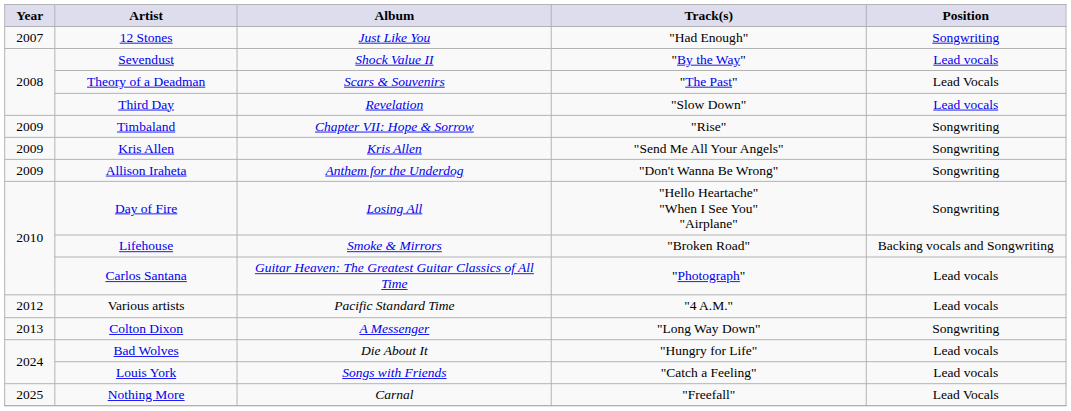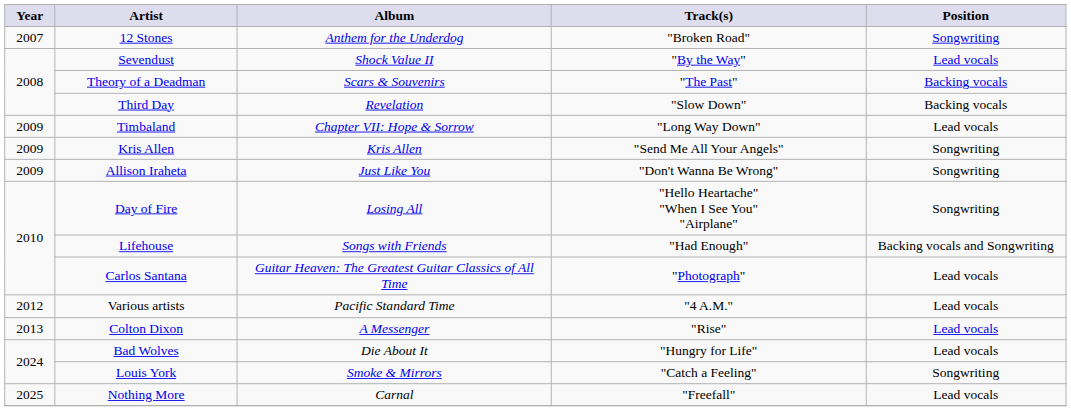 <table class="wikitable sortable" style="font-size:96%; text-align:center; margin: 6px;">
 <tr>
 <th style="background:#dde; width:50px;">Year</th>
 <th style="background:#dde; width:200px;">Artist</th>
 <th style="background:#dde; width:350px;">Album</th>
 <th style="background:#dde; width:350px;">Track(s)</th>
 <th style="background:#dde; width:220px;">Position</th>
 </tr>
 <tr>
 <td>2007</td>
 <td><a href='#'>12 Stones</a></td>
-<td><em><a href='#'>Just Like You</a></em></td>
-<td>"Had Enough"</td>
+<td><em><a href='#'>Anthem for the Underdog</a></em></td>
+<td>"Broken Road"</td>
 <td><a href='#'>Songwriting</a></td>
 </tr>
 <tr>
 <td rowspan=3>2008</td>
 <td><a href='#'>Sevendust</a></td>
 <td><em><a href='#'>Shock Value II</a></em></td>
 <td>"<a href='#'>By the Way</a>"</td>
 <td><a href='#'>Lead vocals</a></td>
 </tr>
 <tr>
 <td><a href='#'>Theory of a Deadman</a></td>
 <td><em><a href='#'>Scars & Souvenirs</a></em></td>
 <td>"<a href='#'>The Past</a>"</td>
-<td>Lead Vocals</td>
+<td><a href='#'>Backing vocals</a></td>
 </tr>
 <tr>
 <td><a href='#'>Third Day</a></td>
 <td><em><a href='#'>Revelation</a></em></td>
 <td>"Slow Down"</td>
-<td><a href='#'>Lead vocals</a></td>
+<td>Backing vocals</td>
 </tr>
 <tr>
 <td>2009</td>
 <td><a href='#'>Timbaland</a></td>
 <td><em><a href='#'>Chapter VII: Hope & Sorrow</a></em></td>
-<td>"Rise"</td>
-<td>Songwriting</td>
+<td>"Long Way Down"</td>
+<td>Lead vocals</td>
 </tr>
 <tr>
 <td>2009</td>
 <td><a href='#'>Kris Allen</a></td>
 <td><em><a href='#'>Kris Allen</a></em></td>
 <td>"Send Me All Your Angels"</td>
 <td>Songwriting</td>
 </tr>
 <tr>
 <td>2009</td>
 <td><a href='#'>Allison Iraheta</a></td>
-<td><em><a href='#'>Anthem for the Underdog</a></em></td>
+<td><em><a href='#'>Just Like You</a></em></td>
 <td>"Don't Wanna Be Wrong"</td>
 <td>Songwriting</td>
 </tr>
 <tr>
 <td rowspan=3>2010</td>
 <td><a href='#'>Day of Fire</a></td>
 <td><em><a href='#'>Losing All</a></em></td>
 <td>"Hello Heartache" <br>"When I See You" <br>"Airplane"</td>
 <td>Songwriting</td>
 </tr>
 <tr>
 <td><a href='#'>Lifehouse</a></td>
-<td><em><a href='#'>Smoke & Mirrors</a></em></td>
-<td>"Broken Road"</td>
+<td><em><a href='#'>Songs with Friends</a></em></td>
+<td>"Had Enough"</td>
 <td>Backing vocals and Songwriting</td>
 </tr>
 <tr>
 <td><a href='#'>Carlos Santana</a></td>
 <td><em><a href='#'>Guitar Heaven: The Greatest Guitar Classics of All Time</a></em></td>
 <td>"<a href='#'>Photograph</a>"</td>
 <td>Lead vocals</td>
 </tr>
 <tr>
 <td>2012</td>
 <td>Various artists</td>
 <td><em>Pacific Standard Time</em></td>
 <td>"4 A.M."</td>
 <td>Lead vocals</td>
 </tr>
 <tr>
 <td>2013</td>
 <td><a href='#'>Colton Dixon</a></td>
 <td><em><a href='#'>A Messenger</a></em></td>
-<td>"Long Way Down"</td>
-<td>Songwriting</td>
+<td>"Rise"</td>
+<td><a href='#'>Lead vocals</a></td>
 </tr>
 <tr>
 <td rowspan=2>2024</td>
 <td><a href='#'>Bad Wolves</a></td>
 <td><em>Die About It</em></td>
 <td>"Hungry for Life"</td>
 <td>Lead vocals</td>
 </tr>
 <tr>
 <td><a href='#'>Louis York</a></td>
-<td><em><a href='#'>Songs with Friends</a></em></td>
+<td><em><a href='#'>Smoke & Mirrors</a></em></td>
 <td>"Catch a Feeling"</td>
-<td>Lead vocals</td>
+<td>Songwriting</td>
 </tr>
 <tr>
 <td>2025</td>
 <td><a href='#'>Nothing More</a></td>
 <td><em>Carnal</em></td>
 <td>"Freefall"</td>
-<td>Lead Vocals</td>
+<td>Lead vocals</td>
 </tr>
 <tr>
 </tr>
 </table>
